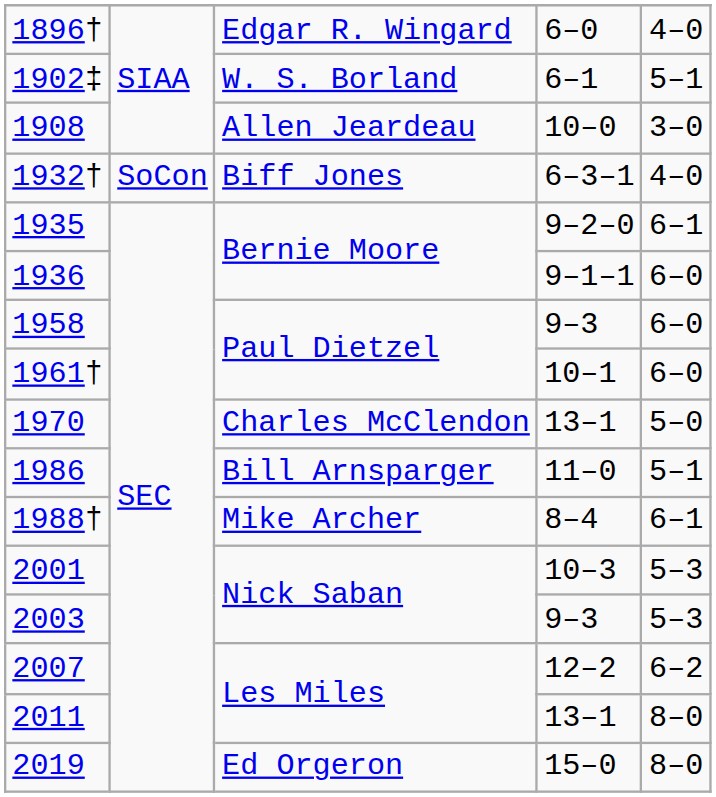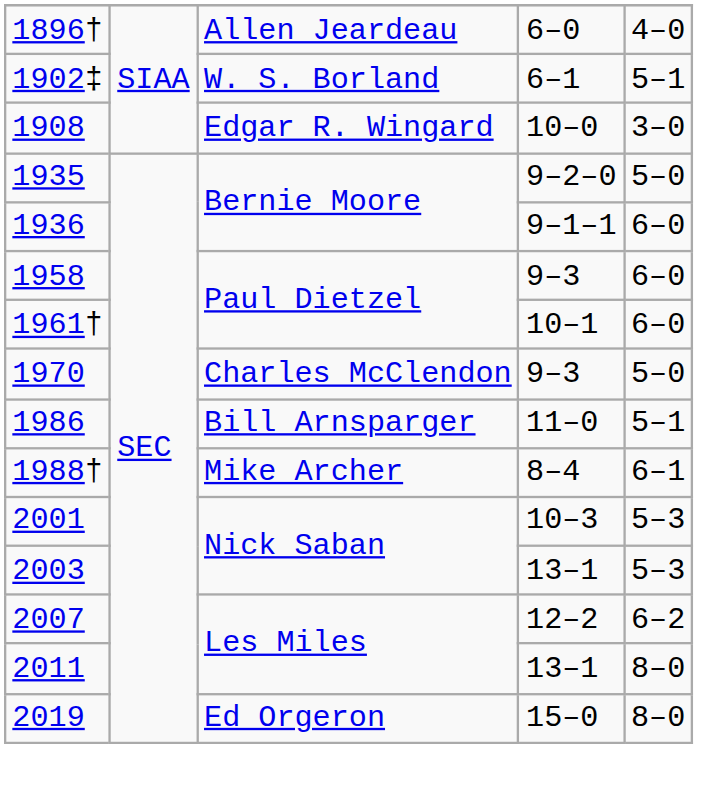 <table class="wikitable">
 <tr>
 </tr>
 <tr>
 <td><a href='#'>1896</a>†</td>
 <td rowspan="3"><a href='#'>SIAA</a></td>
-<td><a href='#'>Edgar R. Wingard</a></td>
+<td><a href='#'>Allen Jeardeau</a></td>
 <td>6–0</td>
 <td>4–0</td>
 </tr>
 <tr>
 <td><a href='#'>1902</a>‡</td>
 <td><a href='#'>W. S. Borland</a></td>
 <td>6–1</td>
 <td>5–1 </td>
 </tr>
 <tr>
 <td><a href='#'>1908</a></td>
-<td><a href='#'>Allen Jeardeau</a></td>
+<td><a href='#'>Edgar R. Wingard</a></td>
 <td>10–0</td>
 <td>3–0</td>
-</tr>
-<tr>
-<td><a href='#'>1932</a>†</td>
-<td><a href='#'>SoCon</a></td>
-<td><a href='#'>Biff Jones</a></td>
-<td>6–3–1</td>
-<td>4–0</td>
 </tr>
 <tr>
 <td><a href='#'>1935</a></td>
 <td rowspan="12"><a href='#'>SEC</a></td>
 <td rowspan="2"><a href='#'>Bernie Moore</a></td>
 <td>9–2–0</td>
-<td>6–1</td>
+<td>5–0</td>
 </tr>
 <tr>
 <td><a href='#'>1936</a></td>
 <td>9–1–1</td>
 <td>6–0</td>
 </tr>
 <tr>
 <td><a href='#'>1958</a></td>
 <td rowspan="2"><a href='#'>Paul Dietzel</a></td>
 <td>9–3</td>
 <td>6–0</td>
 </tr>
 <tr>
 <td><a href='#'>1961</a>†</td>
 <td>10–1</td>
 <td>6–0</td>
 </tr>
 <tr>
 <td><a href='#'>1970</a></td>
 <td><a href='#'>Charles McClendon</a></td>
-<td>13–1</td>
+<td>9–3</td>
 <td>5–0</td>
 </tr>
 <tr>
 <td><a href='#'>1986</a></td>
 <td><a href='#'>Bill Arnsparger</a></td>
 <td>11–0</td>
 <td>5–1</td>
 </tr>
 <tr>
 <td><a href='#'>1988</a>†</td>
 <td><a href='#'>Mike Archer</a></td>
 <td>8–4</td>
 <td>6–1</td>
 </tr>
 <tr>
 <td><a href='#'>2001</a></td>
 <td rowspan="2"><a href='#'>Nick Saban</a></td>
 <td>10–3</td>
 <td>5–3</td>
 </tr>
 <tr>
 <td><a href='#'>2003</a></td>
-<td>9–3</td>
+<td>13–1</td>
 <td>5–3</td>
 </tr>
 <tr>
 <td><a href='#'>2007</a></td>
 <td rowspan="2"><a href='#'>Les Miles</a></td>
 <td>12–2</td>
 <td>6–2</td>
 </tr>
 <tr>
 <td><a href='#'>2011</a></td>
 <td>13–1</td>
 <td>8–0</td>
 </tr>
 <tr>
 <td><a href='#'>2019</a></td>
 <td><a href='#'>Ed Orgeron</a></td>
 <td>15–0</td>
 <td>8–0</td>
 </tr>
 </table>
